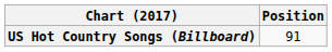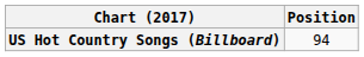 <table class="wikitable plainrowheaders" style="text-align:center">
 <tr>
 <th scope="col">Chart (2017)</th>
 <th scope="col">Position</th>
 </tr>
 <tr>
 <th scope="row">US Hot Country Songs (<em>Billboard</em>)</th>
-<td>91</td>
+<td>94</td>
 </tr>
 </table>
